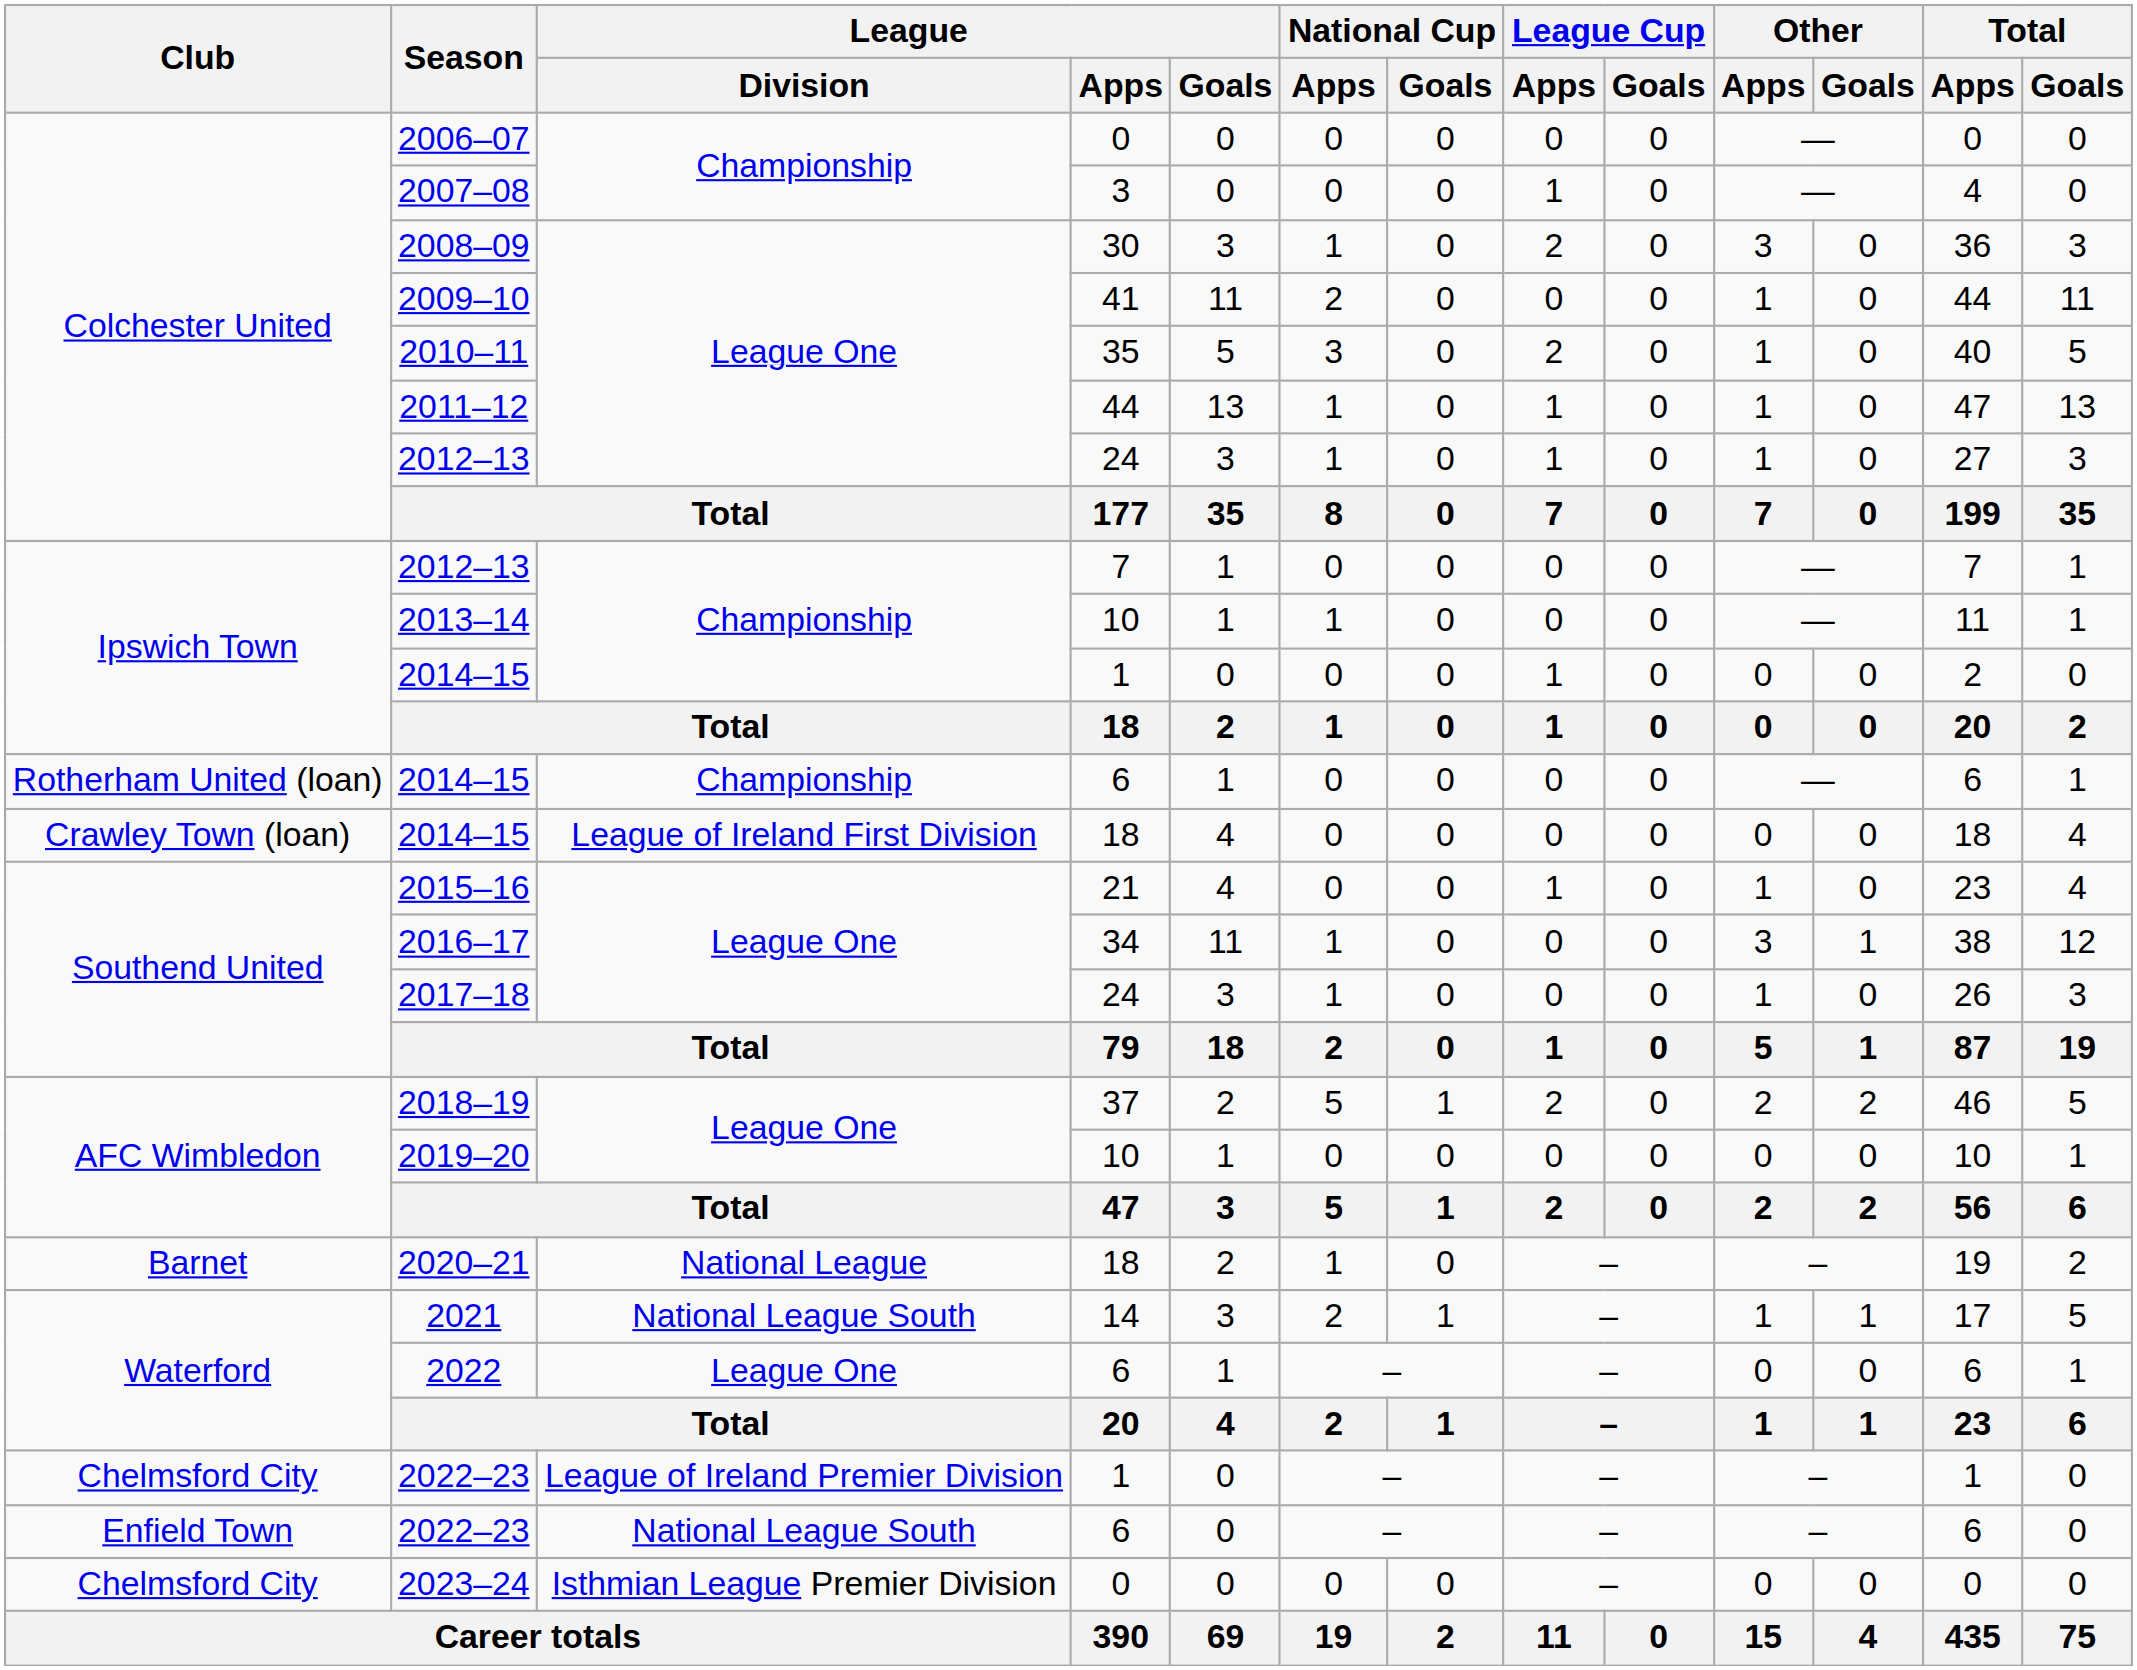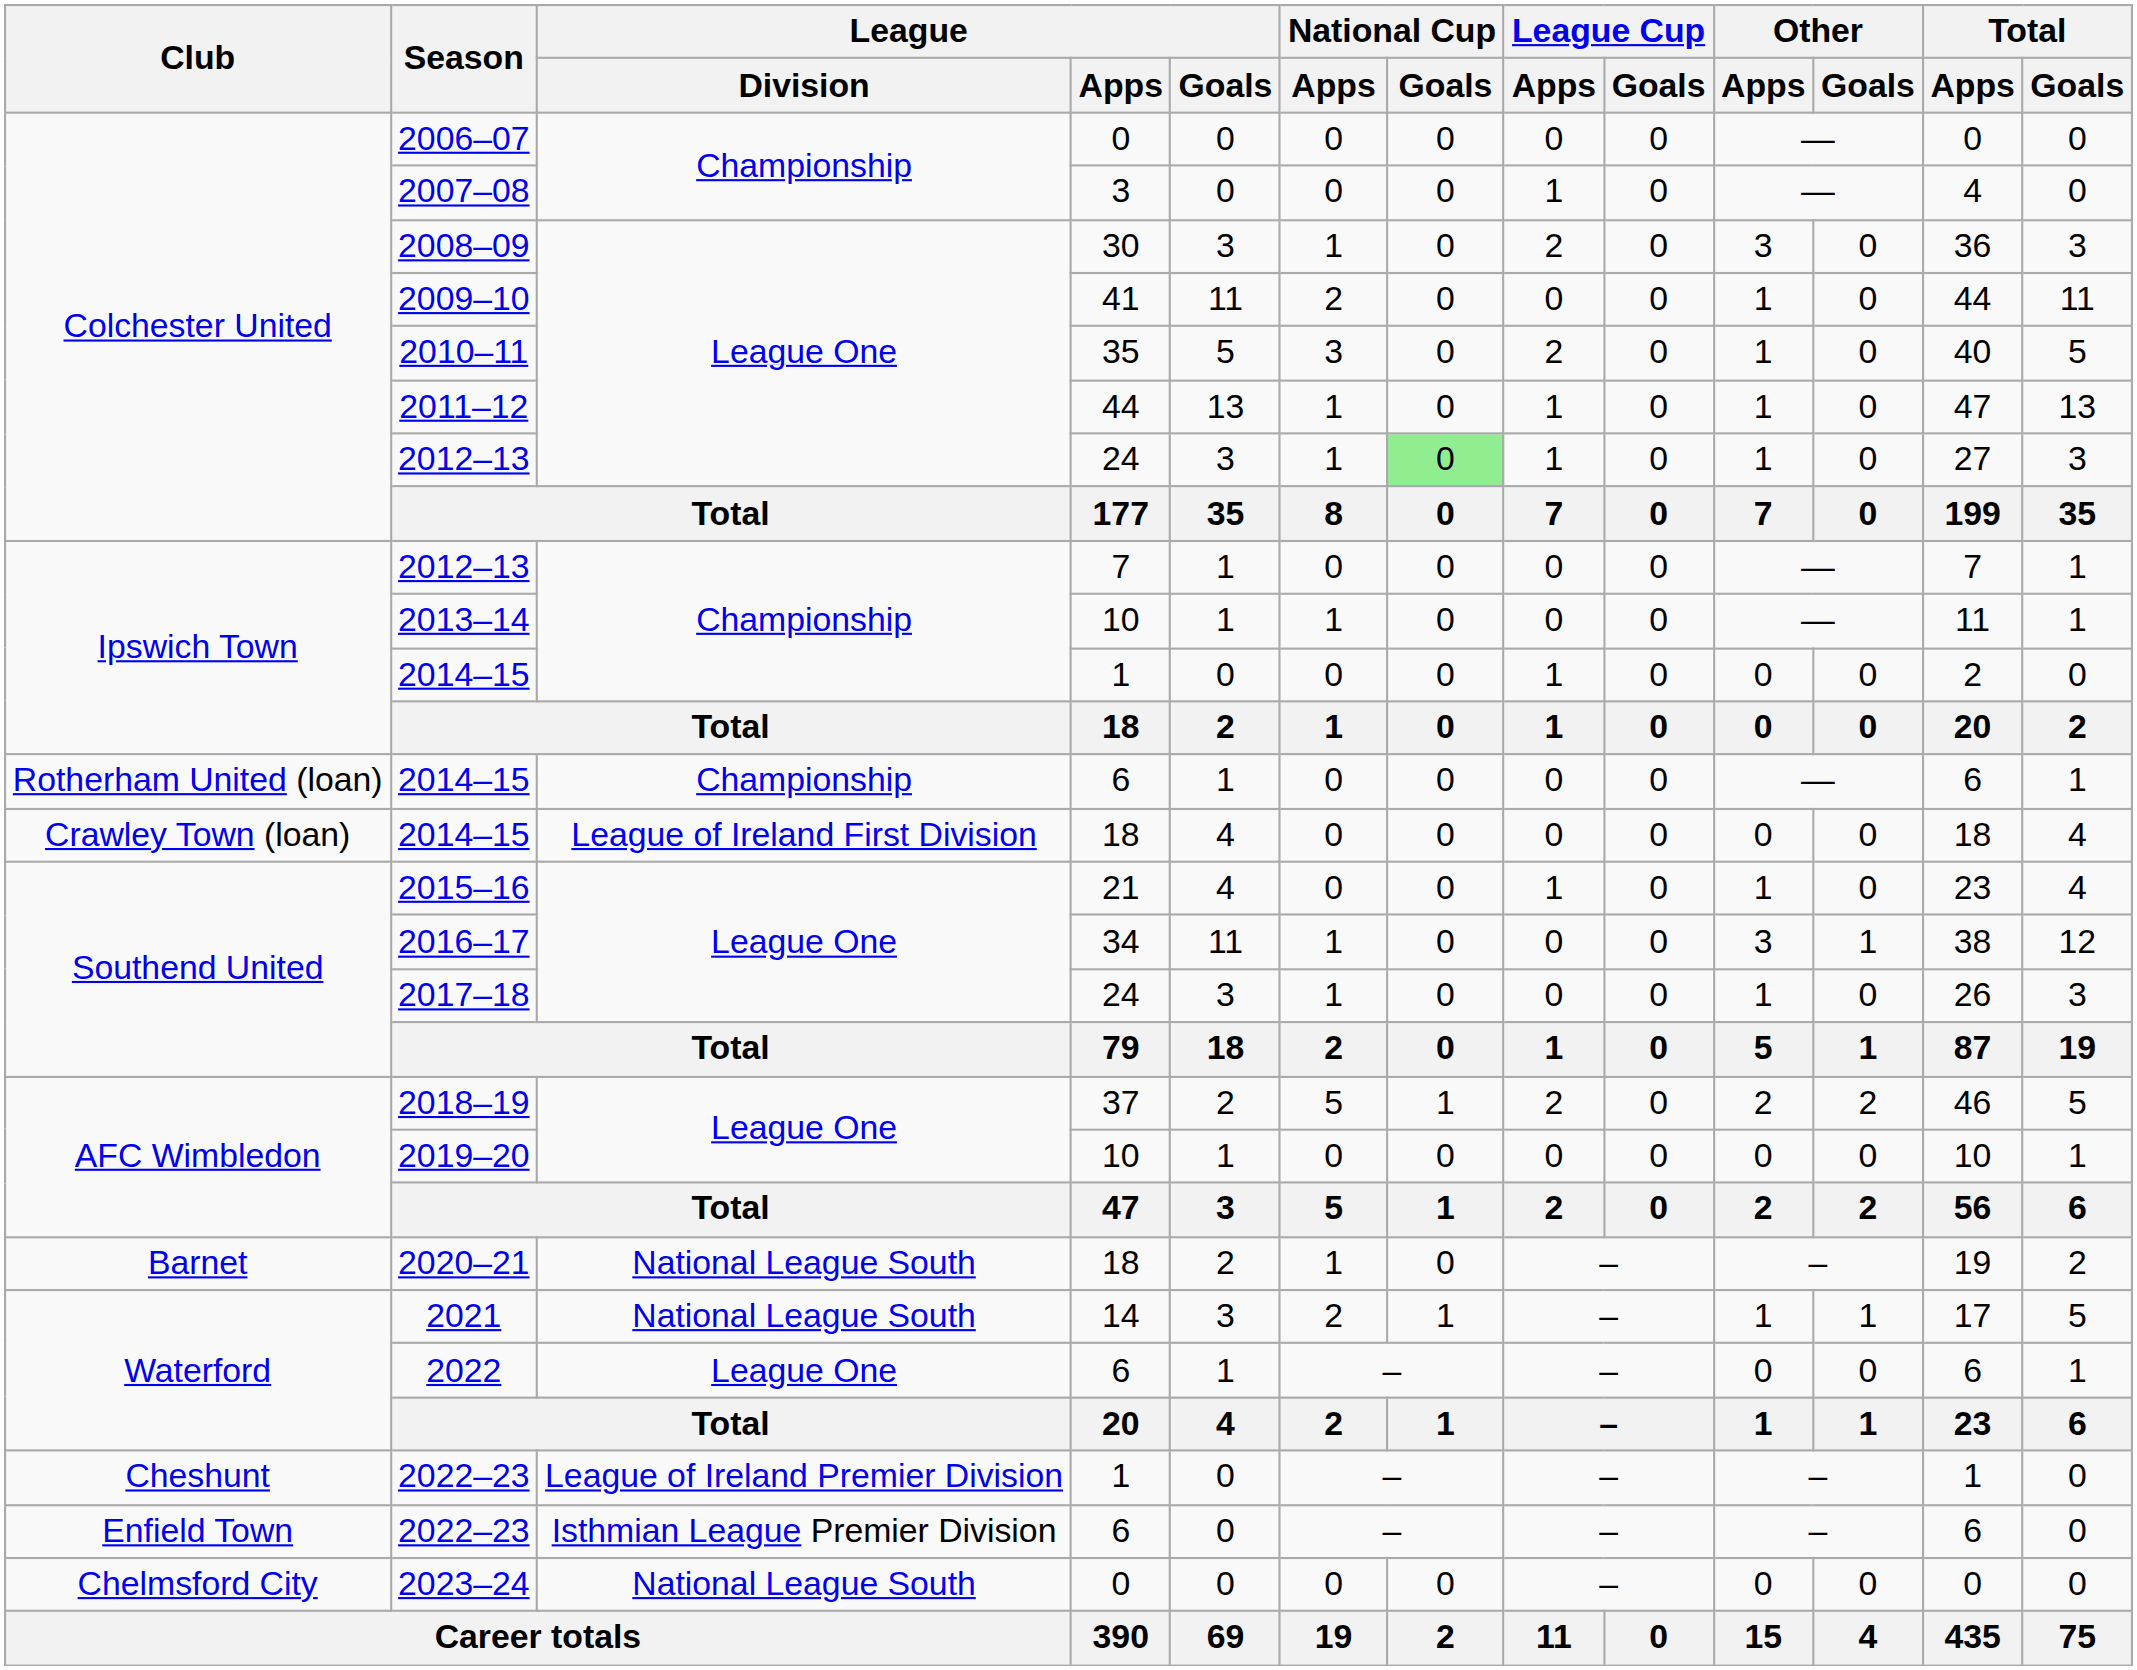 <table class="wikitable" style="text-align: center">
 <tr>
 <th rowspan="2">Club</th>
 <th rowspan="2">Season</th>
 <th colspan="3">League</th>
 <th colspan="2">National Cup</th>
 <th colspan="2"><a href='#'>League Cup</a></th>
 <th colspan="2">Other</th>
 <th colspan="2">Total</th>
 </tr>
 <tr>
 <th>Division</th>
 <th>Apps</th>
 <th>Goals</th>
 <th>Apps</th>
 <th>Goals</th>
 <th>Apps</th>
 <th>Goals</th>
 <th>Apps</th>
 <th>Goals</th>
 <th>Apps</th>
 <th>Goals</th>
 </tr>
 <tr>
 <td rowspan="8"><a href='#'>Colchester United</a></td>
 <td><a href='#'>2006–07</a></td>
 <td rowspan="2"><a href='#'>Championship</a></td>
 <td>0</td>
 <td>0</td>
 <td>0</td>
 <td>0</td>
 <td>0</td>
 <td>0</td>
 <td colspan="2">—</td>
 <td>0</td>
 <td>0</td>
 </tr>
 <tr>
 <td><a href='#'>2007–08</a></td>
 <td>3</td>
 <td>0</td>
 <td>0</td>
 <td>0</td>
 <td>1</td>
 <td>0</td>
 <td colspan="2">—</td>
 <td>4</td>
 <td>0</td>
 </tr>
 <tr>
 <td><a href='#'>2008–09</a></td>
 <td rowspan="5"><a href='#'>League One</a></td>
 <td>30</td>
 <td>3</td>
 <td>1</td>
 <td>0</td>
 <td>2</td>
 <td>0</td>
 <td>3</td>
 <td>0</td>
 <td>36</td>
 <td>3</td>
 </tr>
 <tr>
 <td><a href='#'>2009–10</a></td>
 <td>41</td>
 <td>11</td>
 <td>2</td>
 <td>0</td>
 <td>0</td>
 <td>0</td>
 <td>1</td>
 <td>0</td>
 <td>44</td>
 <td>11</td>
 </tr>
 <tr>
 <td><a href='#'>2010–11</a></td>
 <td>35</td>
 <td>5</td>
 <td>3</td>
 <td>0</td>
 <td>2</td>
 <td>0</td>
 <td>1</td>
 <td>0</td>
 <td>40</td>
 <td>5</td>
 </tr>
 <tr>
 <td><a href='#'>2011–12</a></td>
 <td>44</td>
 <td>13</td>
 <td>1</td>
 <td>0</td>
 <td>1</td>
 <td>0</td>
 <td>1</td>
 <td>0</td>
 <td>47</td>
 <td>13</td>
 </tr>
 <tr>
 <td><a href='#'>2012–13</a></td>
 <td>24</td>
 <td>3</td>
 <td>1</td>
-<td>0</td>
+<td style="background: lightgreen;">0</td>
 <td>1</td>
 <td>0</td>
 <td>1</td>
 <td>0</td>
 <td>27</td>
 <td>3</td>
 </tr>
 <tr>
 <th colspan="2">Total</th>
 <th>177</th>
 <th>35</th>
 <th>8</th>
 <th>0</th>
 <th>7</th>
 <th>0</th>
 <th>7</th>
 <th>0</th>
 <th>199</th>
 <th>35</th>
 </tr>
 <tr>
 <td rowspan="4"><a href='#'>Ipswich Town</a></td>
 <td><a href='#'>2012–13</a></td>
 <td rowspan="3"><a href='#'>Championship</a></td>
 <td>7</td>
 <td>1</td>
 <td>0</td>
 <td>0</td>
 <td>0</td>
 <td>0</td>
 <td colspan="2">—</td>
 <td>7</td>
 <td>1</td>
 </tr>
 <tr>
 <td><a href='#'>2013–14</a></td>
 <td>10</td>
 <td>1</td>
 <td>1</td>
 <td>0</td>
 <td>0</td>
 <td>0</td>
 <td colspan="2">—</td>
 <td>11</td>
 <td>1</td>
 </tr>
 <tr>
 <td><a href='#'>2014–15</a></td>
 <td>1</td>
 <td>0</td>
 <td>0</td>
 <td>0</td>
 <td>1</td>
 <td>0</td>
 <td>0</td>
 <td>0</td>
 <td>2</td>
 <td>0</td>
 </tr>
 <tr>
 <th colspan="2">Total</th>
 <th>18</th>
 <th>2</th>
 <th>1</th>
 <th>0</th>
 <th>1</th>
 <th>0</th>
 <th>0</th>
 <th>0</th>
 <th>20</th>
 <th>2</th>
 </tr>
 <tr>
 <td><a href='#'>Rotherham United</a> (loan)</td>
 <td><a href='#'>2014–15</a></td>
 <td><a href='#'>Championship</a></td>
 <td>6</td>
 <td>1</td>
 <td>0</td>
 <td>0</td>
 <td>0</td>
 <td>0</td>
 <td colspan="2">—</td>
 <td>6</td>
 <td>1</td>
 </tr>
 <tr>
 <td><a href='#'>Crawley Town</a> (loan)</td>
 <td><a href='#'>2014–15</a></td>
 <td><a href='#'>League of Ireland First Division</a></td>
 <td>18</td>
 <td>4</td>
 <td>0</td>
 <td>0</td>
 <td>0</td>
 <td>0</td>
 <td>0</td>
 <td>0</td>
 <td>18</td>
 <td>4</td>
 </tr>
 <tr>
 <td rowspan="4"><a href='#'>Southend United</a></td>
 <td><a href='#'>2015–16</a></td>
 <td rowspan="3"><a href='#'>League One</a></td>
 <td>21</td>
 <td>4</td>
 <td>0</td>
 <td>0</td>
 <td>1</td>
 <td>0</td>
 <td>1</td>
 <td>0</td>
 <td>23</td>
 <td>4</td>
 </tr>
 <tr>
 <td><a href='#'>2016–17</a></td>
 <td>34</td>
 <td>11</td>
 <td>1</td>
 <td>0</td>
 <td>0</td>
 <td>0</td>
 <td>3</td>
 <td>1</td>
 <td>38</td>
 <td>12</td>
 </tr>
 <tr>
 <td><a href='#'>2017–18</a></td>
 <td>24</td>
 <td>3</td>
 <td>1</td>
 <td>0</td>
 <td>0</td>
 <td>0</td>
 <td>1</td>
 <td>0</td>
 <td>26</td>
 <td>3</td>
 </tr>
 <tr>
 <th colspan="2">Total</th>
 <th>79</th>
 <th>18</th>
 <th>2</th>
 <th>0</th>
 <th>1</th>
 <th>0</th>
 <th>5</th>
 <th>1</th>
 <th>87</th>
 <th>19</th>
 </tr>
 <tr>
 <td rowspan="3"><a href='#'>AFC Wimbledon</a></td>
 <td><a href='#'>2018–19</a></td>
 <td rowspan="2"><a href='#'>League One</a></td>
 <td>37</td>
 <td>2</td>
 <td>5</td>
 <td>1</td>
 <td>2</td>
 <td>0</td>
 <td>2</td>
 <td>2</td>
 <td>46</td>
 <td>5</td>
 </tr>
 <tr>
 <td><a href='#'>2019–20</a></td>
 <td>10</td>
 <td>1</td>
 <td>0</td>
 <td>0</td>
 <td>0</td>
 <td>0</td>
 <td>0</td>
 <td>0</td>
 <td>10</td>
 <td>1</td>
 </tr>
 <tr>
 <th colspan="2">Total</th>
 <th>47</th>
 <th>3</th>
 <th>5</th>
 <th>1</th>
 <th>2</th>
 <th>0</th>
 <th>2</th>
 <th>2</th>
 <th>56</th>
 <th>6</th>
 </tr>
 <tr>
 <td><a href='#'>Barnet</a></td>
 <td><a href='#'>2020–21</a></td>
-<td><a href='#'>National League</a></td>
+<td><a href='#'>National League South</a></td>
 <td>18</td>
 <td>2</td>
 <td>1</td>
 <td>0</td>
 <td colspan="2">–</td>
 <td colspan="2">–</td>
 <td>19</td>
 <td>2</td>
 </tr>
 <tr>
 <td rowspan="3"><a href='#'>Waterford</a></td>
 <td><a href='#'>2021</a></td>
 <td><a href='#'>National League South</a></td>
 <td>14</td>
 <td>3</td>
 <td>2</td>
 <td>1</td>
 <td colspan="2">–</td>
 <td>1</td>
 <td>1</td>
 <td>17</td>
 <td>5</td>
 </tr>
 <tr>
 <td><a href='#'>2022</a></td>
 <td><a href='#'>League One</a></td>
 <td>6</td>
 <td>1</td>
 <td colspan="2">–</td>
 <td colspan="2">–</td>
 <td>0</td>
 <td>0</td>
 <td>6</td>
 <td>1</td>
 </tr>
 <tr>
 <th colspan="2">Total</th>
 <th>20</th>
 <th>4</th>
 <th>2</th>
 <th>1</th>
 <th colspan="2">–</th>
 <th>1</th>
 <th>1</th>
 <th>23</th>
 <th>6</th>
 </tr>
 <tr>
-<td><a href='#'>Chelmsford City</a></td>
+<td><a href='#'>Cheshunt</a></td>
 <td><a href='#'>2022–23</a></td>
 <td><a href='#'>League of Ireland Premier Division</a></td>
 <td>1</td>
 <td>0</td>
 <td colspan="2">–</td>
 <td colspan="2">–</td>
 <td colspan="2">–</td>
 <td>1</td>
 <td>0</td>
 </tr>
 <tr>
 <td><a href='#'>Enfield Town</a></td>
 <td><a href='#'>2022–23</a></td>
-<td><a href='#'>National League South</a></td>
+<td><a href='#'>Isthmian League</a> Premier Division</td>
 <td>6</td>
 <td>0</td>
 <td colspan="2">–</td>
 <td colspan="2">–</td>
 <td colspan="2">–</td>
 <td>6</td>
 <td>0</td>
 </tr>
 <tr>
 <td><a href='#'>Chelmsford City</a></td>
 <td><a href='#'>2023–24</a></td>
-<td><a href='#'>Isthmian League</a> Premier Division</td>
+<td><a href='#'>National League South</a></td>
 <td>0</td>
 <td>0</td>
 <td>0</td>
 <td>0</td>
 <td colspan="2">–</td>
 <td>0</td>
 <td>0</td>
 <td>0</td>
 <td>0</td>
 </tr>
 <tr>
 <th colspan="3">Career totals</th>
 <th>390</th>
 <th>69</th>
 <th>19</th>
 <th>2</th>
 <th>11</th>
 <th>0</th>
 <th>15</th>
 <th>4</th>
 <th>435</th>
 <th>75</th>
 </tr>
 </table>
